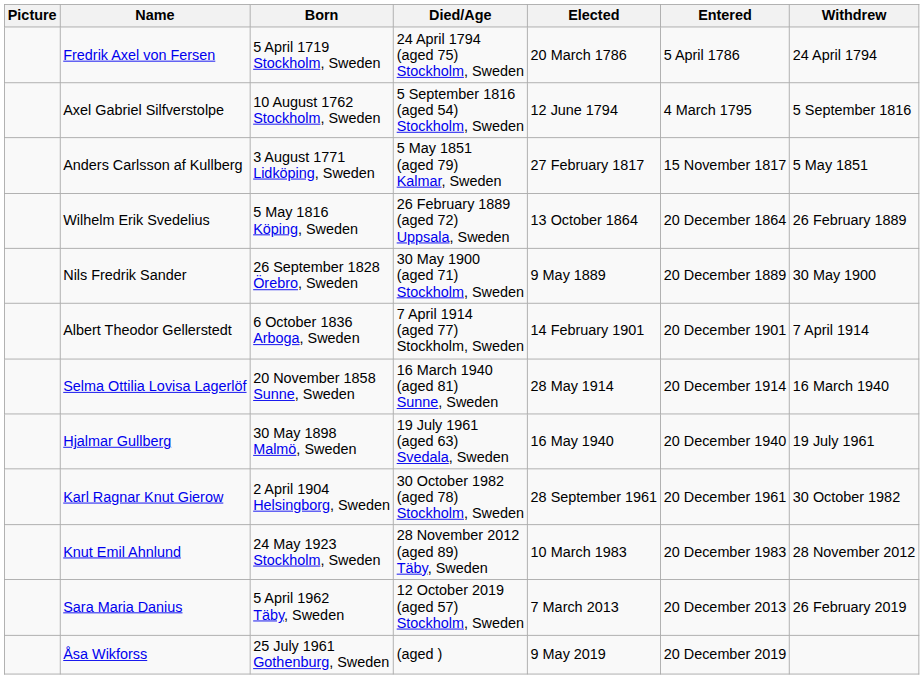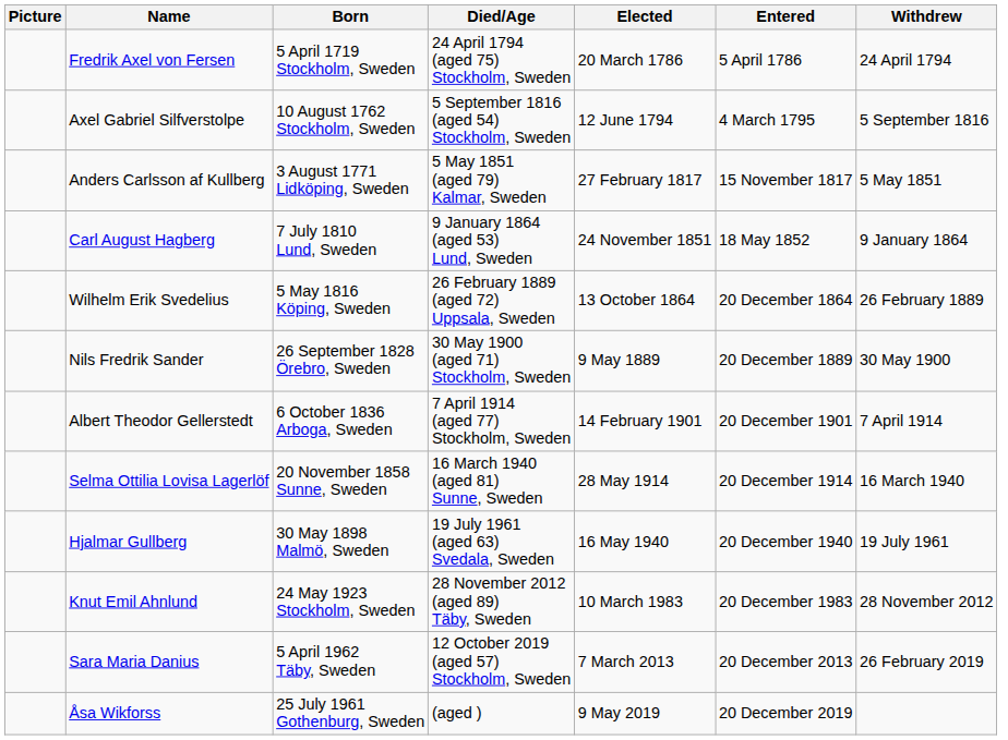 <table class="wikitable sortable">
 <tr>
 <th>Picture</th>
 <th>Name</th>
 <th>Born</th>
 <th>Died/Age</th>
 <th>Elected</th>
 <th>Entered</th>
 <th>Withdrew</th>
 </tr>
 <tr>
 <td></td>
 <td><a href='#'>Fredrik Axel von Fersen</a></td>
 <td>5 April 1719 <br> <a href='#'>Stockholm</a>, Sweden</td>
 <td>24 April 1794 <br> (aged 75) <br> <a href='#'>Stockholm</a>, Sweden</td>
 <td>20 March 1786</td>
 <td>5 April 1786</td>
 <td>24 April 1794</td>
 </tr>
 <tr>
 <td></td>
 <td>Axel Gabriel Silfverstolpe</td>
 <td>10 August 1762 <br> <a href='#'>Stockholm</a>, Sweden</td>
 <td>5 September 1816 <br> (aged 54) <br> <a href='#'>Stockholm</a>, Sweden</td>
 <td>12 June 1794</td>
 <td>4 March 1795</td>
 <td>5 September 1816</td>
 </tr>
 <tr>
 <td></td>
 <td>Anders Carlsson af Kullberg</td>
 <td>3 August 1771 <br> <a href='#'>Lidköping</a>, Sweden</td>
 <td>5 May 1851 <br> (aged 79) <br> <a href='#'>Kalmar</a>, Sweden</td>
 <td>27 February 1817</td>
 <td>15 November 1817</td>
 <td>5 May 1851</td>
+</tr>
+<tr>
+<td></td>
+<td><a href='#'>Carl August Hagberg</a></td>
+<td>7 July 1810 <br> <a href='#'>Lund</a>, Sweden</td>
+<td>9 January 1864 <br> (aged 53) <br> <a href='#'>Lund</a>, Sweden</td>
+<td>24 November 1851</td>
+<td>18 May 1852</td>
+<td>9 January 1864</td>
 </tr>
 <tr>
 <td></td>
 <td>Wilhelm Erik Svedelius</td>
 <td>5 May 1816 <br> <a href='#'>Köping</a>, Sweden</td>
 <td>26 February 1889 <br> (aged 72) <br> <a href='#'>Uppsala</a>, Sweden</td>
 <td>13 October 1864</td>
 <td>20 December 1864</td>
 <td>26 February 1889</td>
 </tr>
 <tr>
 <td></td>
 <td>Nils Fredrik Sander</td>
 <td>26 September 1828 <br> <a href='#'>Örebro</a>, Sweden</td>
 <td>30 May 1900 <br> (aged 71) <br> <a href='#'>Stockholm</a>, Sweden</td>
 <td>9 May 1889</td>
 <td>20 December 1889</td>
 <td>30 May 1900</td>
 </tr>
 <tr>
 <td></td>
 <td>Albert Theodor Gellerstedt</td>
 <td>6 October 1836 <br> <a href='#'>Arboga</a>, Sweden</td>
 <td>7 April 1914 <br> (aged 77) <br> Stockholm, Sweden</td>
 <td>14 February 1901</td>
 <td>20 December 1901</td>
 <td>7 April 1914</td>
 </tr>
 <tr>
 <td></td>
 <td><a href='#'>Selma Ottilia Lovisa Lagerlöf</a></td>
 <td>20 November 1858 <br> <a href='#'>Sunne</a>, Sweden</td>
 <td>16 March 1940 <br> (aged 81) <br> <a href='#'>Sunne</a>, Sweden</td>
 <td>28 May 1914</td>
 <td>20 December 1914</td>
 <td>16 March 1940</td>
 </tr>
 <tr>
 <td></td>
 <td><a href='#'>Hjalmar Gullberg</a></td>
 <td>30 May 1898 <br> <a href='#'>Malmö</a>, Sweden</td>
 <td>19 July 1961 <br> (aged 63) <br> <a href='#'>Svedala</a>, Sweden</td>
 <td>16 May 1940</td>
 <td>20 December 1940</td>
 <td>19 July 1961</td>
 </tr>
 <tr>
 <td></td>
-<td><a href='#'>Karl Ragnar Knut Gierow</a></td>
-<td>2 April 1904 <br> <a href='#'>Helsingborg</a>, Sweden</td>
-<td>30 October 1982 <br> (aged 78) <br> <a href='#'>Stockholm</a>, Sweden</td>
-<td>28 September 1961</td>
-<td>20 December 1961</td>
-<td>30 October 1982</td>
-</tr>
-<tr>
-<td></td>
 <td><a href='#'>Knut Emil Ahnlund</a></td>
 <td>24 May 1923 <br> <a href='#'>Stockholm</a>, Sweden</td>
 <td>28 November 2012 <br> (aged 89) <br> <a href='#'>Täby</a>, Sweden</td>
 <td>10 March 1983</td>
 <td>20 December 1983</td>
 <td>28 November 2012</td>
 </tr>
 <tr>
 <td></td>
 <td><a href='#'>Sara Maria Danius</a></td>
 <td>5 April 1962 <br> <a href='#'>Täby</a>, Sweden</td>
 <td>12 October 2019 <br> (aged 57) <br> <a href='#'>Stockholm</a>, Sweden</td>
 <td>7 March 2013</td>
 <td>20 December 2013</td>
 <td>26 February 2019</td>
 </tr>
 <tr>
 <td></td>
 <td><a href='#'>Åsa Wikforss</a></td>
 <td>25 July 1961 <br> <a href='#'>Gothenburg</a>, Sweden</td>
 <td>(aged )</td>
 <td>9 May 2019</td>
 <td>20 December 2019</td>
 <td></td>
 </tr>
 </table>
